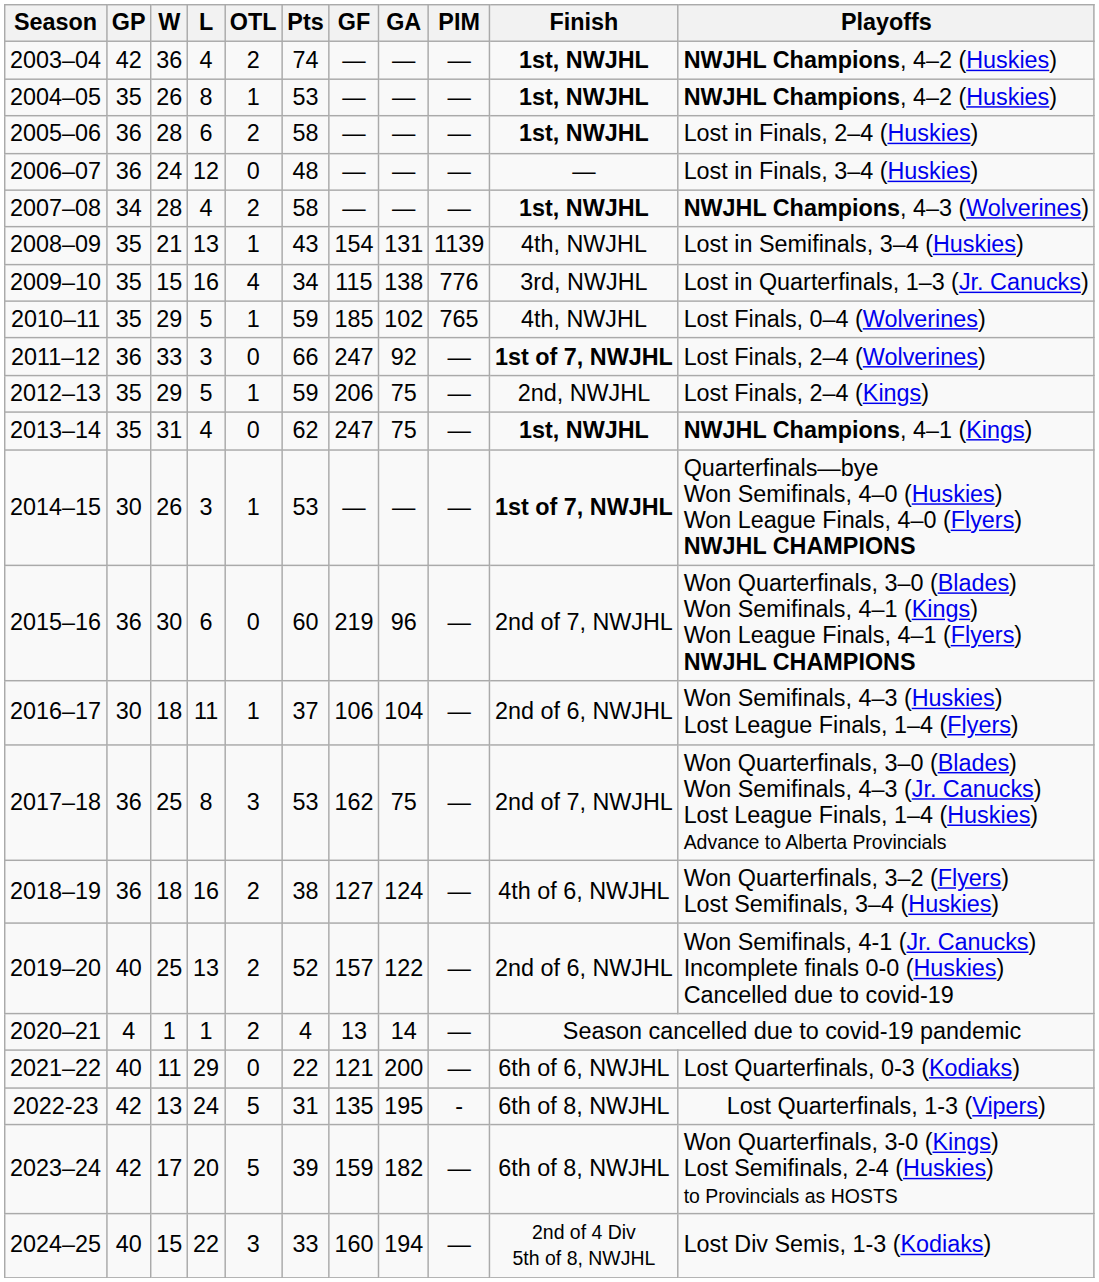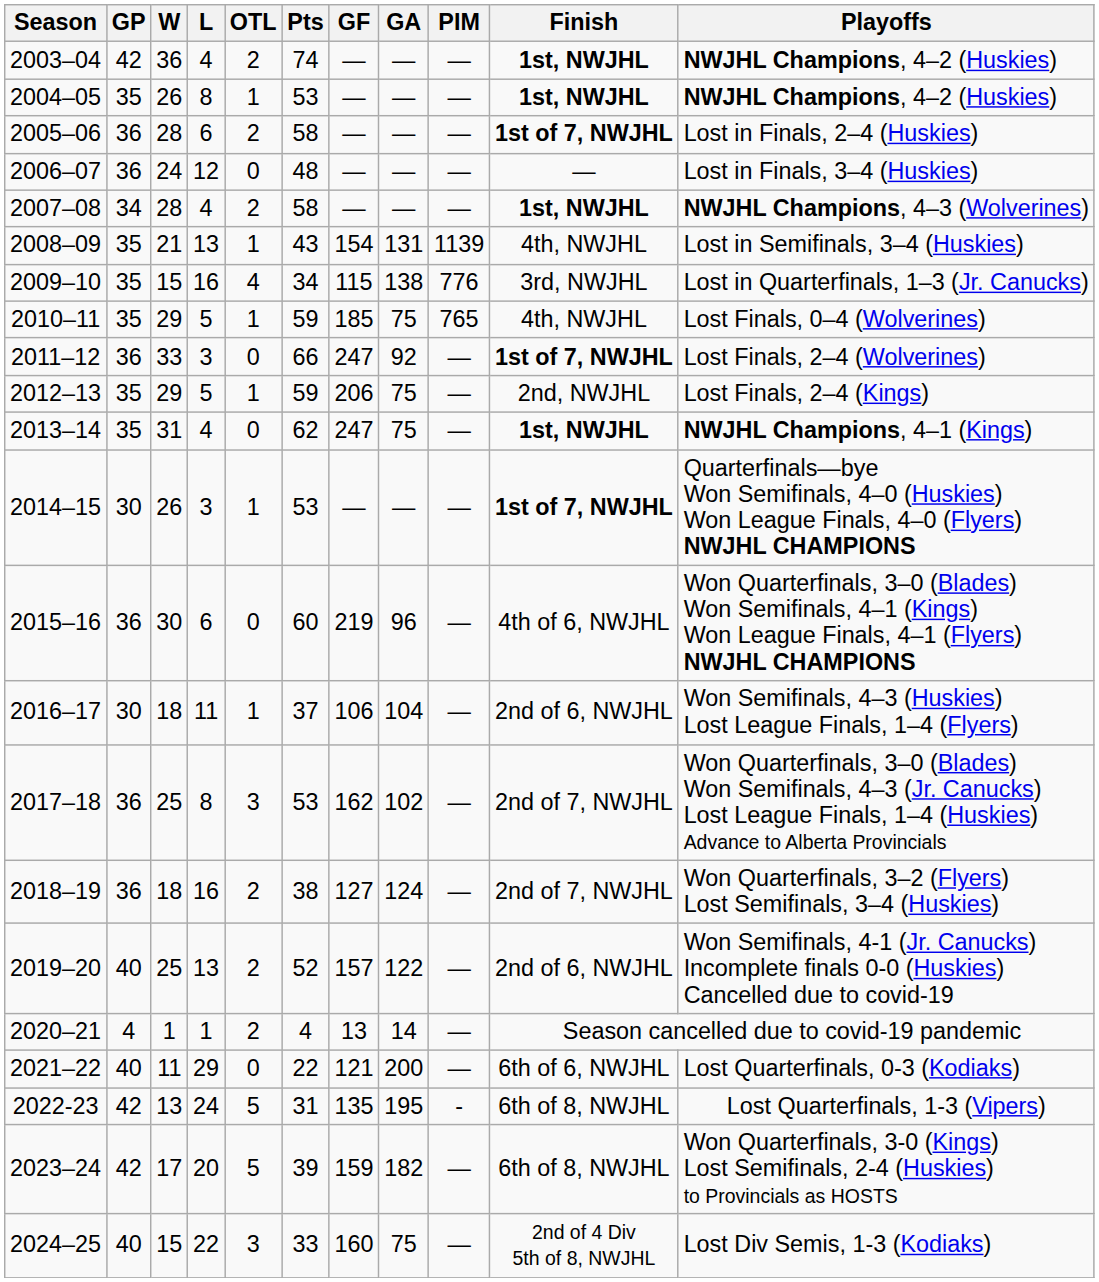 <table class="wikitable" style="text-align:center">
 <tr>
 <th>Season</th>
 <th>GP</th>
 <th>W</th>
 <th>L</th>
 <th>OTL</th>
 <th>Pts</th>
 <th>GF</th>
 <th>GA</th>
 <th>PIM</th>
 <th>Finish</th>
 <th>Playoffs</th>
 </tr>
 <tr>
 <td>2003–04</td>
 <td>42</td>
 <td>36</td>
 <td>4</td>
 <td>2</td>
 <td>74</td>
 <td>—</td>
 <td>—</td>
 <td>—</td>
 <td><strong>1st, NWJHL</strong></td>
 <td align=left><strong>NWJHL Champions</strong>, 4–2 (<a href='#'>Huskies</a>)</td>
 </tr>
 <tr>
 <td>2004–05</td>
 <td>35</td>
 <td>26</td>
 <td>8</td>
 <td>1</td>
 <td>53</td>
 <td>—</td>
 <td>—</td>
 <td>—</td>
 <td><strong>1st, NWJHL</strong></td>
 <td align=left><strong>NWJHL Champions</strong>, 4–2 (<a href='#'>Huskies</a>)</td>
 </tr>
 <tr>
 <td>2005–06</td>
 <td>36</td>
 <td>28</td>
 <td>6</td>
 <td>2</td>
 <td>58</td>
 <td>—</td>
 <td>—</td>
 <td>—</td>
-<td><strong>1st, NWJHL</strong></td>
+<td><strong>1st of 7, NWJHL</strong></td>
 <td align=left>Lost in Finals, 2–4 (<a href='#'>Huskies</a>)</td>
 </tr>
 <tr>
 <td>2006–07</td>
 <td>36</td>
 <td>24</td>
 <td>12</td>
 <td>0</td>
 <td>48</td>
 <td>—</td>
 <td>—</td>
 <td>—</td>
 <td>—</td>
 <td align=left>Lost in Finals, 3–4 (<a href='#'>Huskies</a>)</td>
 </tr>
 <tr>
 <td>2007–08</td>
 <td>34</td>
 <td>28</td>
 <td>4</td>
 <td>2</td>
 <td>58</td>
 <td>—</td>
 <td>—</td>
 <td>—</td>
 <td><strong>1st, NWJHL</strong></td>
 <td align=left><strong>NWJHL Champions</strong>, 4–3 (<a href='#'>Wolverines</a>)</td>
 </tr>
 <tr>
 <td>2008–09</td>
 <td>35</td>
 <td>21</td>
 <td>13</td>
 <td>1</td>
 <td>43</td>
 <td>154</td>
 <td>131</td>
 <td>1139</td>
 <td>4th, NWJHL</td>
 <td align=left>Lost in Semifinals, 3–4 (<a href='#'>Huskies</a>)</td>
 </tr>
 <tr>
 <td>2009–10</td>
 <td>35</td>
 <td>15</td>
 <td>16</td>
 <td>4</td>
 <td>34</td>
 <td>115</td>
 <td>138</td>
 <td>776</td>
 <td>3rd, NWJHL</td>
 <td align=left>Lost in Quarterfinals, 1–3 (<a href='#'>Jr. Canucks</a>)</td>
 </tr>
 <tr>
 <td>2010–11</td>
 <td>35</td>
 <td>29</td>
 <td>5</td>
 <td>1</td>
 <td>59</td>
 <td>185</td>
-<td>102</td>
+<td>75</td>
 <td>765</td>
 <td>4th, NWJHL</td>
 <td align=left>Lost Finals, 0–4 (<a href='#'>Wolverines</a>)</td>
 </tr>
 <tr>
 <td>2011–12</td>
 <td>36</td>
 <td>33</td>
 <td>3</td>
 <td>0</td>
 <td>66</td>
 <td>247</td>
 <td>92</td>
 <td>—</td>
 <td><strong>1st of 7, NWJHL</strong></td>
 <td align=left>Lost Finals, 2–4 (<a href='#'>Wolverines</a>)</td>
 </tr>
 <tr>
 <td>2012–13</td>
 <td>35</td>
 <td>29</td>
 <td>5</td>
 <td>1</td>
 <td>59</td>
 <td>206</td>
 <td>75</td>
 <td>—</td>
 <td>2nd, NWJHL</td>
 <td align=left>Lost Finals, 2–4 (<a href='#'>Kings</a>)</td>
 </tr>
 <tr>
 <td>2013–14</td>
 <td>35</td>
 <td>31</td>
 <td>4</td>
 <td>0</td>
 <td>62</td>
 <td>247</td>
 <td>75</td>
 <td>—</td>
 <td><strong>1st, NWJHL</strong></td>
 <td align=left><strong>NWJHL Champions</strong>, 4–1 (<a href='#'>Kings</a>)</td>
 </tr>
 <tr>
 <td>2014–15</td>
 <td>30</td>
 <td>26</td>
 <td>3</td>
 <td>1</td>
 <td>53</td>
 <td>—</td>
 <td>—</td>
 <td>—</td>
 <td><strong>1st of 7, NWJHL</strong></td>
 <td align=left>Quarterfinals—bye<br>Won Semifinals, 4–0 (<a href='#'>Huskies</a>)<br>Won League Finals, 4–0 (<a href='#'>Flyers</a>)<br><strong>NWJHL CHAMPIONS</strong></td>
 </tr>
 <tr>
 <td>2015–16</td>
 <td>36</td>
 <td>30</td>
 <td>6</td>
 <td>0</td>
 <td>60</td>
 <td>219</td>
 <td>96</td>
 <td>—</td>
-<td>2nd of 7, NWJHL</td>
+<td>4th of 6, NWJHL</td>
 <td align=left>Won Quarterfinals, 3–0 (<a href='#'>Blades</a>)<br>Won Semifinals, 4–1 (<a href='#'>Kings</a>)<br>Won League Finals, 4–1 (<a href='#'>Flyers</a>)<br><strong>NWJHL CHAMPIONS</strong></td>
 </tr>
 <tr>
 <td>2016–17</td>
 <td>30</td>
 <td>18</td>
 <td>11</td>
 <td>1</td>
 <td>37</td>
 <td>106</td>
 <td>104</td>
 <td>—</td>
 <td>2nd of 6, NWJHL</td>
 <td align=left>Won Semifinals, 4–3 (<a href='#'>Huskies</a>)<br>Lost League Finals, 1–4 (<a href='#'>Flyers</a>)</td>
 </tr>
 <tr>
 <td>2017–18</td>
 <td>36</td>
 <td>25</td>
 <td>8</td>
 <td>3</td>
 <td>53</td>
 <td>162</td>
-<td>75</td>
+<td>102</td>
 <td>—</td>
 <td>2nd of 7, NWJHL</td>
 <td align=left>Won Quarterfinals, 3–0 (<a href='#'>Blades</a>)<br>Won Semifinals, 4–3 (<a href='#'>Jr. Canucks</a>)<br>Lost League Finals, 1–4 (<a href='#'>Huskies</a>)<br><small>Advance to Alberta Provincials</small></td>
 </tr>
 <tr>
 <td>2018–19</td>
 <td>36</td>
 <td>18</td>
 <td>16</td>
 <td>2</td>
 <td>38</td>
 <td>127</td>
 <td>124</td>
 <td>—</td>
-<td>4th of 6, NWJHL</td>
+<td>2nd of 7, NWJHL</td>
 <td align=left>Won Quarterfinals, 3–2 (<a href='#'>Flyers</a>)<br>Lost Semifinals, 3–4 (<a href='#'>Huskies</a>)</td>
 </tr>
 <tr>
 <td>2019–20</td>
 <td>40</td>
 <td>25</td>
 <td>13</td>
 <td>2</td>
 <td>52</td>
 <td>157</td>
 <td>122</td>
 <td>—</td>
 <td>2nd of 6, NWJHL</td>
 <td align=left>Won Semifinals, 4-1 (<a href='#'>Jr. Canucks</a>)<br>Incomplete finals 0-0 (<a href='#'>Huskies</a>)<br>Cancelled due to covid-19</td>
 </tr>
 <tr>
 <td>2020–21</td>
 <td>4</td>
 <td>1</td>
 <td>1</td>
 <td>2</td>
 <td>4</td>
 <td>13</td>
 <td>14</td>
 <td>—</td>
 <td colspan="2">Season cancelled due to covid-19 pandemic</td>
 </tr>
 <tr>
 <td>2021–22</td>
 <td>40</td>
 <td>11</td>
 <td>29</td>
 <td>0</td>
 <td>22</td>
 <td>121</td>
 <td>200</td>
 <td>—</td>
 <td>6th of 6, NWJHL</td>
 <td align=left>Lost Quarterfinals, 0-3 (<a href='#'>Kodiaks</a>)</td>
 </tr>
 <tr>
 <td>2022-23</td>
 <td>42</td>
 <td>13</td>
 <td>24</td>
 <td>5</td>
 <td>31</td>
 <td>135</td>
 <td>195</td>
 <td>-</td>
 <td>6th of 8, NWJHL</td>
 <td>Lost Quarterfinals, 1-3 (<a href='#'>Vipers</a>)</td>
 </tr>
 <tr>
 <td>2023–24</td>
 <td>42</td>
 <td>17</td>
 <td>20</td>
 <td>5</td>
 <td>39</td>
 <td>159</td>
 <td>182</td>
 <td>—</td>
 <td>6th of 8, NWJHL</td>
 <td align=left>Won Quarterfinals, 3-0 (<a href='#'>Kings</a>)<br>Lost Semifinals, 2-4 (<a href='#'>Huskies</a>)<br><small>to Provincials as HOSTS</small></td>
 </tr>
 <tr>
 <td>2024–25</td>
 <td>40</td>
 <td>15</td>
 <td>22</td>
 <td>3</td>
 <td>33</td>
 <td>160</td>
-<td>194</td>
+<td>75</td>
 <td>—</td>
 <td><small>2nd of 4 Div<br>5th of 8, NWJHL</small></td>
 <td align=left>Lost Div Semis, 1-3 (<a href='#'>Kodiaks</a>)</td>
 </tr>
 </table>
